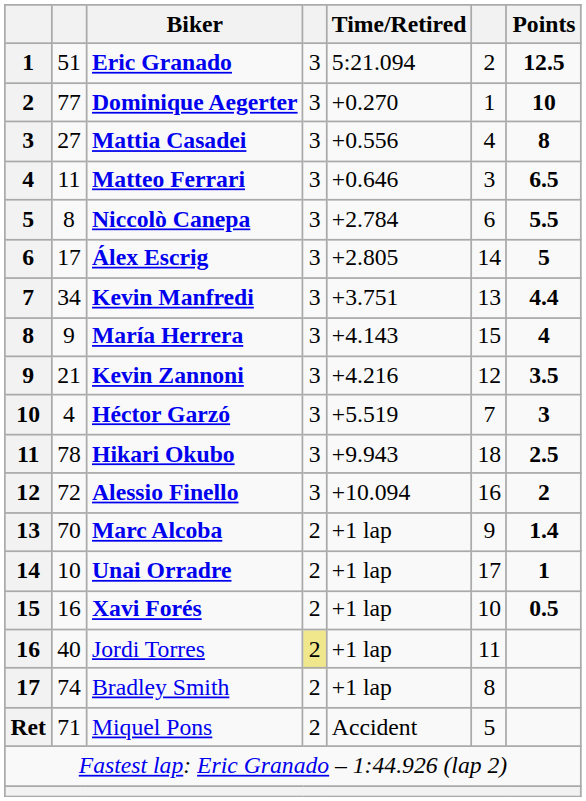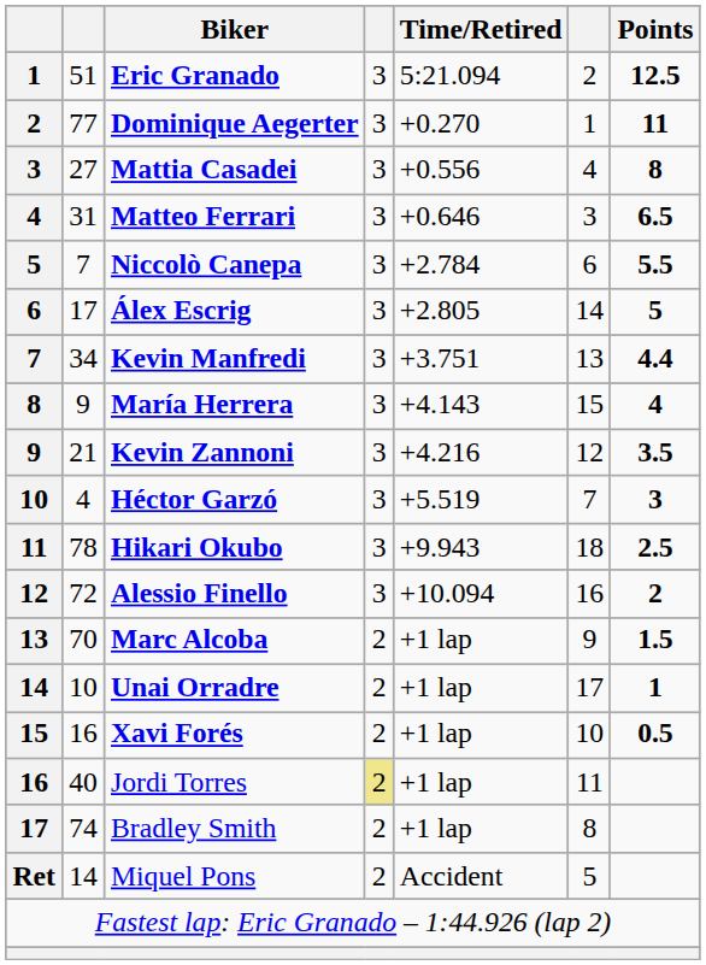 <table class="wikitable sortable" style="font-size: 85%;">
 <tr>
 <th scope="col"></th>
 <th scope="col"></th>
 <th scope="col">Biker</th>
 <th scope="col" class="unsortable"></th>
 <th scope="col" class="unsortable">Time/Retired</th>
 <th scope="col"></th>
 <th scope="col">Points</th>
 </tr>
 <tr>
 <th scope="row">1</th>
 <td align="center">51</td>
 <td> <strong><a href='#'>Eric Granado</a></strong></td>
 <td>3</td>
 <td>5:21.094</td>
 <td align="center">2</td>
 <td align="center"><strong>12.5</strong></td>
 </tr>
 <tr>
 <th scope="row">2</th>
 <td align="center">77</td>
 <td> <strong><a href='#'>Dominique Aegerter</a></strong></td>
 <td>3</td>
 <td>+0.270</td>
 <td align="center">1</td>
-<td align="center"><strong>10</strong></td>
+<td align="center"><strong>11</strong></td>
 </tr>
 <tr>
 <th scope="row">3</th>
 <td align="center">27</td>
 <td> <strong><a href='#'>Mattia Casadei</a></strong></td>
 <td>3</td>
 <td>+0.556</td>
 <td align="center">4</td>
 <td align="center"><strong>8</strong></td>
 </tr>
 <tr>
 <th scope="row">4</th>
-<td align="center">11</td>
+<td align="center">31</td>
 <td> <strong><a href='#'>Matteo Ferrari</a></strong></td>
 <td>3</td>
 <td>+0.646</td>
 <td align="center">3</td>
 <td align="center"><strong>6.5</strong></td>
 </tr>
 <tr>
 <th scope="row">5</th>
-<td align="center">8</td>
+<td align="center">7</td>
 <td> <strong><a href='#'>Niccolò Canepa</a></strong></td>
 <td>3</td>
 <td>+2.784</td>
 <td align="center">6</td>
 <td align="center"><strong>5.5</strong></td>
 </tr>
 <tr>
 <th scope="row">6</th>
 <td align="center">17</td>
 <td> <strong><a href='#'>Álex Escrig</a></strong></td>
 <td>3</td>
 <td>+2.805</td>
 <td align="center">14</td>
 <td align="center"><strong>5</strong></td>
 </tr>
 <tr>
 <th scope="row">7</th>
 <td align="center">34</td>
 <td> <strong><a href='#'>Kevin Manfredi</a></strong></td>
 <td>3</td>
 <td>+3.751</td>
 <td align="center">13</td>
 <td align="center"><strong>4.4</strong></td>
 </tr>
 <tr>
 <th scope="row">8</th>
 <td align="center">9</td>
 <td> <strong><a href='#'>María Herrera</a></strong></td>
 <td>3</td>
 <td>+4.143</td>
 <td align="center">15</td>
 <td align="center"><strong>4</strong></td>
 </tr>
 <tr>
 <th scope="row">9</th>
 <td align="center">21</td>
 <td> <strong><a href='#'>Kevin Zannoni</a></strong></td>
 <td>3</td>
 <td>+4.216</td>
 <td align="center">12</td>
 <td align="center"><strong>3.5</strong></td>
 </tr>
 <tr>
 <th scope="row">10</th>
 <td align="center">4</td>
 <td> <strong><a href='#'>Héctor Garzó</a></strong></td>
 <td>3</td>
 <td>+5.519</td>
 <td align="center">7</td>
 <td align="center"><strong>3</strong></td>
 </tr>
 <tr>
 <th scope="row">11</th>
 <td align="center">78</td>
 <td> <strong><a href='#'>Hikari Okubo</a></strong></td>
 <td>3</td>
 <td>+9.943</td>
 <td align="center">18</td>
 <td align="center"><strong>2.5</strong></td>
 </tr>
 <tr>
 <th scope="row">12</th>
 <td align="center">72</td>
 <td> <strong><a href='#'>Alessio Finello</a></strong></td>
 <td>3</td>
 <td>+10.094</td>
 <td align="center">16</td>
 <td align="center"><strong>2</strong></td>
 </tr>
 <tr>
 <th scope="row">13</th>
 <td align="center">70</td>
 <td> <strong><a href='#'>Marc Alcoba</a></strong></td>
 <td>2</td>
 <td>+1 lap</td>
 <td align="center">9</td>
-<td align="center"><strong>1.4</strong></td>
+<td align="center"><strong>1.5</strong></td>
 </tr>
 <tr>
 <th scope="row">14</th>
 <td align="center">10</td>
 <td> <strong><a href='#'>Unai Orradre</a></strong></td>
 <td>2</td>
 <td>+1 lap</td>
 <td align="center">17</td>
 <td align="center"><strong>1</strong></td>
 </tr>
 <tr>
 <th scope="row">15</th>
 <td align="center">16</td>
 <td> <strong><a href='#'>Xavi Forés</a></strong></td>
 <td>2</td>
 <td>+1 lap</td>
 <td align="center">10</td>
 <td align="center"><strong>0.5</strong></td>
 </tr>
 <tr>
 <th scope="row">16</th>
 <td align="center">40</td>
 <td> <a href='#'>Jordi Torres</a></td>
 <td style="background: khaki;">2</td>
 <td>+1 lap</td>
 <td align="center">11</td>
 <td align="center"></td>
 </tr>
 <tr>
 <th scope="row">17</th>
 <td align="center">74</td>
 <td> <a href='#'>Bradley Smith</a></td>
 <td>2</td>
 <td>+1 lap</td>
 <td align="center">8</td>
 <td align="center"></td>
 </tr>
 <tr>
 <th scope="row">Ret</th>
-<td align="center">71</td>
+<td align="center">14</td>
 <td> <a href='#'>Miquel Pons</a></td>
 <td>2</td>
 <td>Accident</td>
 <td align="center">5</td>
 <td align="center"></td>
 </tr>
 <tr class="sortbottom">
 <td colspan="7" style="text-align:center"><em><a href='#'>Fastest lap</a>:  <a href='#'>Eric Granado</a> – 1:44.926 (lap 2)</em></td>
 </tr>
 <tr>
 <th colspan="7"></th>
 </tr>
 </table>
